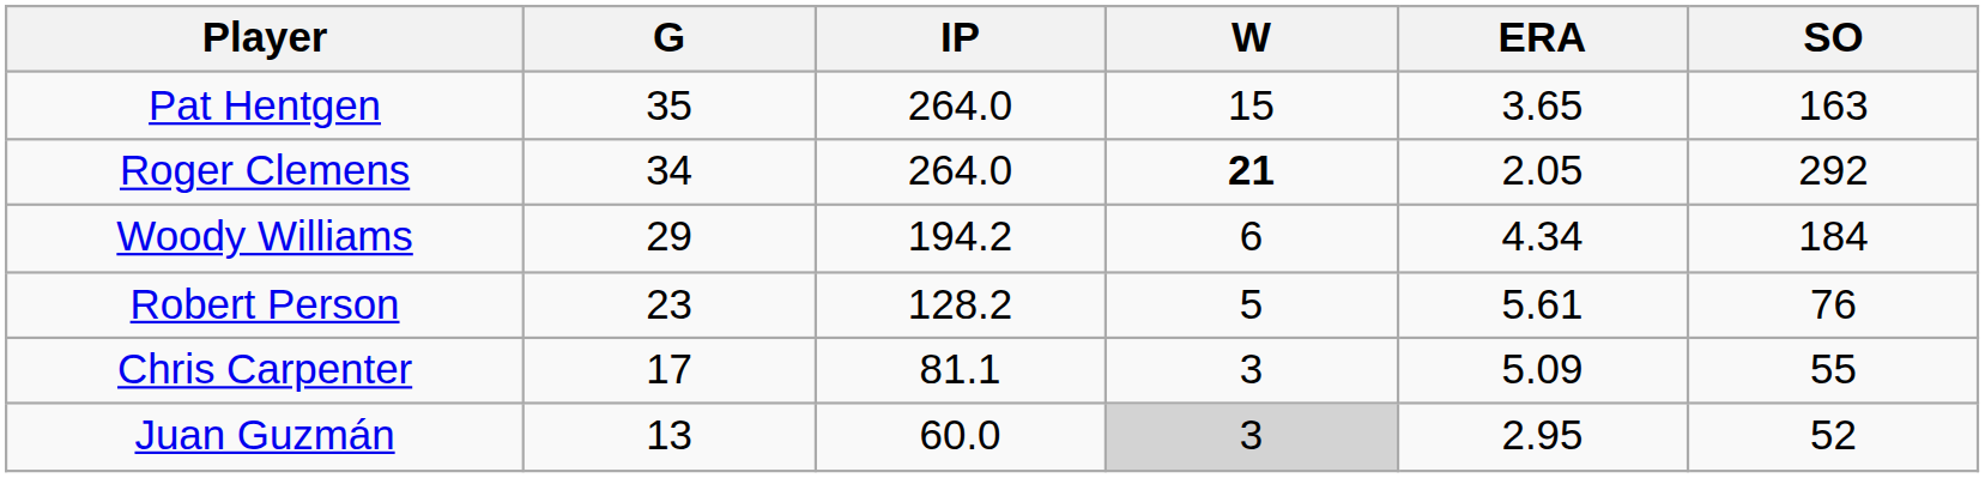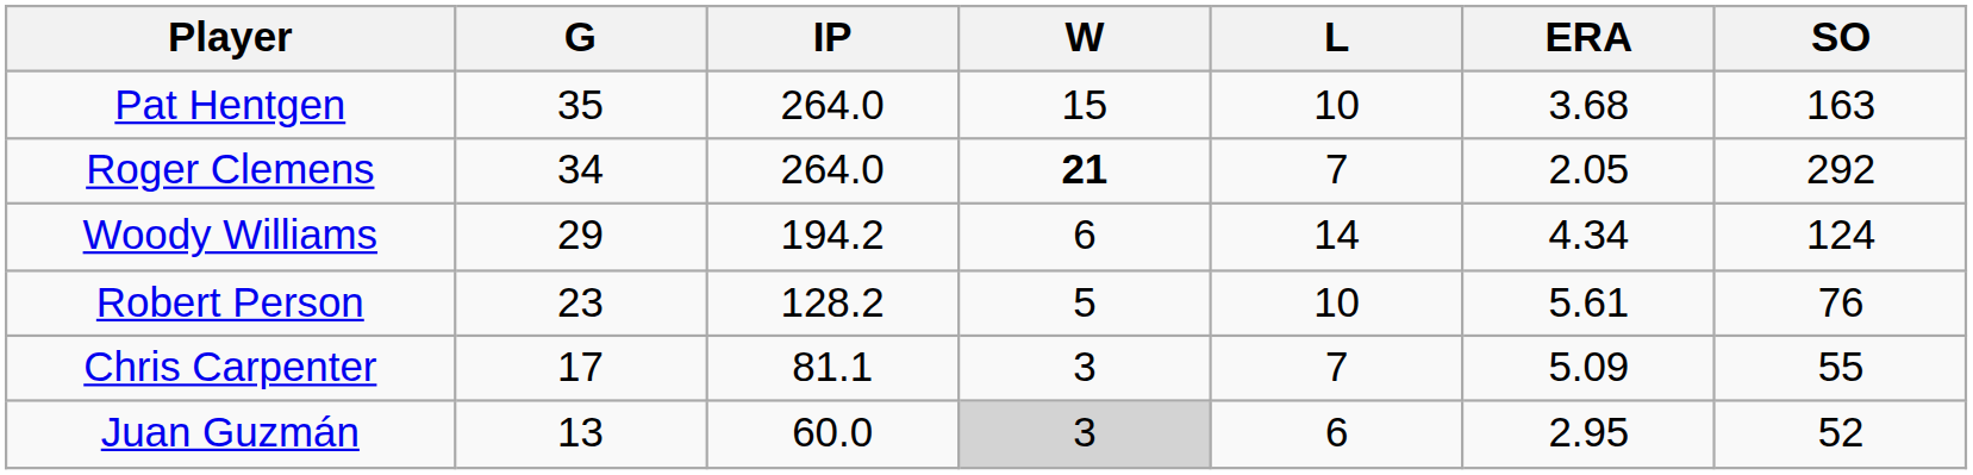 <table class="wikitable sortable">
 <tr>
 <th bgcolor="#DDDDFF" width="16%">Player</th>
 <th bgcolor="#DDDDFF" width="9%">G</th>
 <th bgcolor="#DDDDFF" width="9%">IP</th>
 <th bgcolor="#DDDDFF" width="9%">W</th>
+<th bgcolor="#DDDDFF" width="9%">L</th>
 <th bgcolor="#DDDDFF" width="9%">ERA</th>
 <th bgcolor="#DDDDFF" width="9%">SO</th>
 </tr>
 <tr align=center>
 <td><a href='#'>Pat Hentgen</a></td>
 <td>35</td>
 <td>264.0</td>
 <td>15</td>
-<td>3.65</td>
+<td>10</td>
+<td>3.68</td>
 <td>163</td>
 </tr>
 <tr align=center>
 <td><a href='#'>Roger Clemens</a></td>
 <td>34</td>
 <td>264.0</td>
 <td><strong>21</strong></td>
+<td>7</td>
 <td>2.05</td>
 <td>292</td>
 </tr>
 <tr align=center>
 <td><a href='#'>Woody Williams</a></td>
 <td>29</td>
 <td>194.2</td>
 <td>6</td>
+<td>14</td>
 <td>4.34</td>
-<td>184</td>
+<td>124</td>
 </tr>
 <tr align=center>
 <td><a href='#'>Robert Person</a></td>
 <td>23</td>
 <td>128.2</td>
 <td>5</td>
+<td>10</td>
 <td>5.61</td>
 <td>76</td>
 </tr>
 <tr align=center>
 <td><a href='#'>Chris Carpenter</a></td>
 <td>17</td>
 <td>81.1</td>
 <td>3</td>
+<td>7</td>
 <td>5.09</td>
 <td>55</td>
 </tr>
 <tr align=center>
 <td><a href='#'>Juan Guzmán</a></td>
 <td>13</td>
 <td>60.0</td>
 <td style="background: lightgrey;">3</td>
+<td>6</td>
 <td>2.95</td>
 <td>52</td>
 </tr>
 </table>
